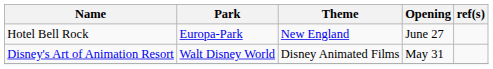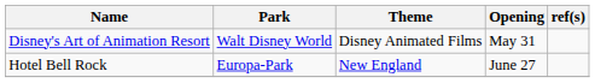 <table class="wikitable sortable">
 <tr>
 <th>Name</th>
 <th>Park</th>
 <th>Theme</th>
 <th>Opening</th>
 <th>ref(s)</th>
 </tr>
 <tr>
+<td><a href='#'>Disney's Art of Animation Resort</a></td>
+<td><a href='#'>Walt Disney World</a></td>
+<td>Disney Animated Films</td>
+<td>May 31</td>
+<td></td>
+</tr>
+<tr>
 <td>Hotel Bell Rock</td>
 <td><a href='#'>Europa-Park</a></td>
 <td><a href='#'>New England</a></td>
 <td>June 27</td>
 <td></td>
 </tr>
 <tr>
-<td><a href='#'>Disney's Art of Animation Resort</a></td>
-<td><a href='#'>Walt Disney World</a></td>
-<td>Disney Animated Films</td>
-<td>May 31</td>
-<td></td>
-</tr>
-<tr>
 </tr>
 </table>
